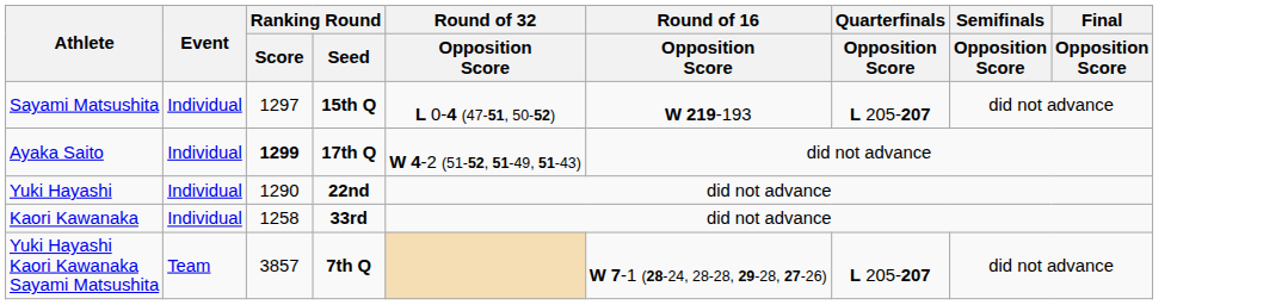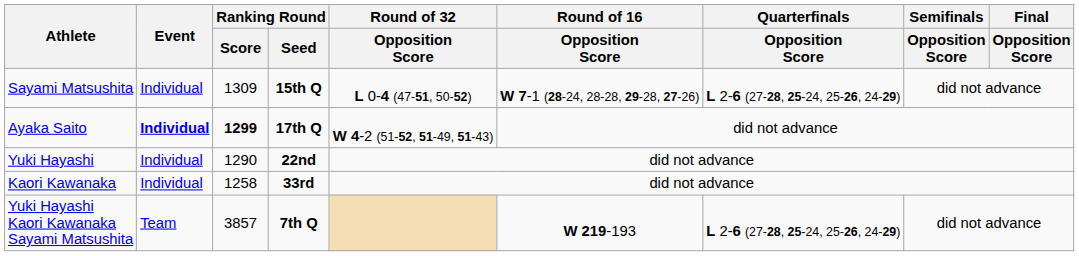 <table class=wikitable style="font-size:90%">
 <tr>
 <th rowspan=2>Athlete</th>
 <th rowspan=2>Event</th>
 <th colspan=2>Ranking Round</th>
 <th>Round of 32</th>
 <th>Round of 16</th>
 <th>Quarterfinals</th>
 <th>Semifinals</th>
 <th>Final</th>
 </tr>
 <tr>
 <th>Score</th>
 <th>Seed</th>
 <th>Opposition<br>Score</th>
 <th>Opposition<br>Score</th>
 <th>Opposition<br>Score</th>
 <th>Opposition<br>Score</th>
 <th>Opposition<br>Score</th>
 </tr>
 <tr>
 <td><a href='#'>Sayami Matsushita</a></td>
 <td><a href='#'>Individual</a></td>
-<td align=center>1297</td>
+<td align=center>1309</td>
 <td align=center><strong>15th Q</strong></td>
 <td align=center><br> <strong>L</strong> 0-<strong>4</strong> <small>(47-<strong>51</strong>, 50-<strong>52</strong>)</small></td>
-<td align=center> <br> <strong>W</strong> <strong>219</strong>-193</td>
-<td align=center> <br> <strong>L</strong> 205-<strong>207</strong></td>
+<td align=center><br> <strong>W</strong> <strong>7</strong>-1 <small>(<strong>28</strong>-24, 28-28, <strong>29</strong>-28, <strong>27</strong>-26)</small></td>
+<td align=center><br> <strong>L</strong> 2-<strong>6</strong> <small>(27-<strong>28</strong>, <strong>25</strong>-24, 25-<strong>26</strong>, 24-<strong>29</strong>)</small></td>
 <td align=center colspan="7">did not advance</td>
 </tr>
 <tr>
 <td><a href='#'>Ayaka Saito</a></td>
-<td><a href='#'>Individual</a></td>
+<td><strong><a href='#'>Individual</a></strong></td>
 <td align=center><strong>1299</strong></td>
 <td align=center><strong>17th Q</strong></td>
 <td align=center><br> <strong>W</strong> <strong>4</strong>-2 <small>(51-<strong>52</strong>, <strong>51</strong>-49, <strong>51</strong>-43)</small></td>
 <td align=center colspan="7">did not advance</td>
 </tr>
 <tr>
 <td><a href='#'>Yuki Hayashi</a></td>
 <td><a href='#'>Individual</a></td>
 <td align=center>1290</td>
 <td align=center><strong>22nd</strong></td>
 <td align=center colspan="7">did not advance</td>
 </tr>
 <tr>
 <td><a href='#'>Kaori Kawanaka</a></td>
 <td><a href='#'>Individual</a></td>
 <td align=center>1258</td>
 <td align=center><strong>33rd</strong></td>
 <td align=center colspan="7">did not advance</td>
 </tr>
 <tr>
 <td><a href='#'>Yuki Hayashi</a><br><a href='#'>Kaori Kawanaka</a><br><a href='#'>Sayami Matsushita</a></td>
 <td><a href='#'>Team</a></td>
 <td align=center>3857</td>
 <td align=center><strong>7th Q</strong></td>
 <td style="text-align:center; background:wheat;"></td>
-<td align=center><br> <strong>W</strong> <strong>7</strong>-1 <small>(<strong>28</strong>-24, 28-28, <strong>29</strong>-28, <strong>27</strong>-26)</small></td>
-<td align=center> <br> <strong>L</strong> 205-<strong>207</strong></td>
+<td align=center> <br> <strong>W</strong> <strong>219</strong>-193</td>
+<td align=center><br> <strong>L</strong> 2-<strong>6</strong> <small>(27-<strong>28</strong>, <strong>25</strong>-24, 25-<strong>26</strong>, 24-<strong>29</strong>)</small></td>
 <td align=center colspan="7">did not advance</td>
 </tr>
 </table>
